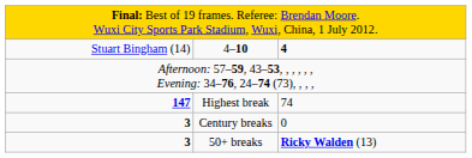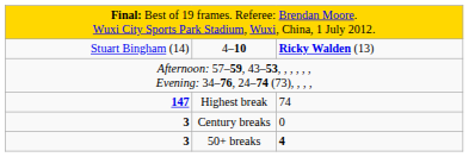 <table class="wikitable" style="font-size: 95%; margin: 1em auto 1em auto;">
 <tr>
 <td colspan="3" align="center" bgcolor="#ffd700"><strong>Final:</strong> Best of 19 frames. Referee: <a href='#'>Brendan Moore</a>.<br><a href='#'>Wuxi City Sports Park Stadium</a>, <a href='#'>Wuxi</a>, China, 1 July 2012.</td>
 </tr>
 <tr>
 <td width="230" align="right"><a href='#'>Stuart Bingham</a> (14) <br></td>
 <td width="100" align="center">4–<strong>10</strong></td>
-<td><strong>4</strong></td>
+<td width="230"><strong><a href='#'>Ricky Walden</a></strong> (13) <br></td>
 </tr>
 <tr>
 <td colspan="3" align="center" style="font-size: 100%"><em>Afternoon:</em> 57–<strong>59</strong>, 43–<strong>53</strong>, , , , , ,  <br><em>Evening:</em> 34–<strong>76</strong>, 24–<strong>74</strong> (73), , , , </td>
 </tr>
 <tr>
 <td align="right"><strong><a href='#'>147</a></strong></td>
 <td align="center">Highest break</td>
 <td>74</td>
 </tr>
 <tr>
 <td align="right"><strong>3</strong></td>
 <td align="center">Century breaks</td>
 <td>0</td>
 </tr>
 <tr>
 <td align="right"><strong>3</strong></td>
 <td align="center">50+ breaks</td>
-<td width="230"><strong><a href='#'>Ricky Walden</a></strong> (13) <br></td>
+<td><strong>4</strong></td>
 </tr>
 </table>
